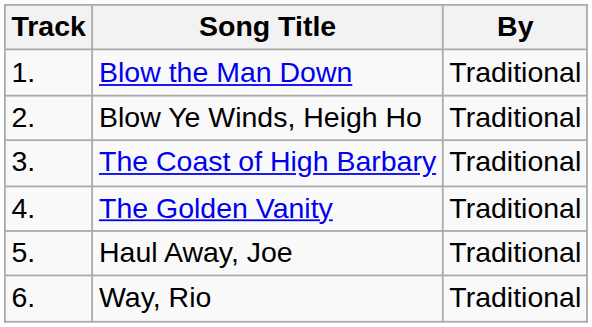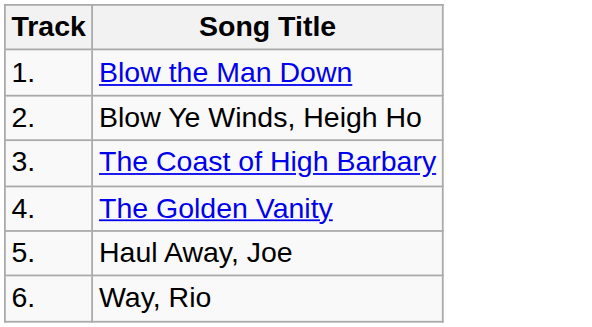 <table class="wikitable">
 <tr>
 <th>Track</th>
 <th>Song Title</th>
-<th>By</th>
 </tr>
 <tr>
 <td>1.</td>
 <td><a href='#'>Blow the Man Down</a></td>
-<td>Traditional</td>
 </tr>
 <tr>
 <td>2.</td>
 <td>Blow Ye Winds, Heigh Ho</td>
-<td>Traditional</td>
 </tr>
 <tr>
 <td>3.</td>
 <td><a href='#'>The Coast of High Barbary</a></td>
-<td>Traditional</td>
 </tr>
 <tr>
 <td>4.</td>
 <td><a href='#'>The Golden Vanity</a></td>
-<td>Traditional</td>
 </tr>
 <tr>
 <td>5.</td>
 <td>Haul Away, Joe</td>
-<td>Traditional</td>
 </tr>
 <tr>
 <td>6.</td>
 <td>Way, Rio</td>
-<td>Traditional</td>
 </tr>
 </table>
